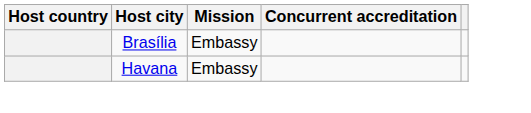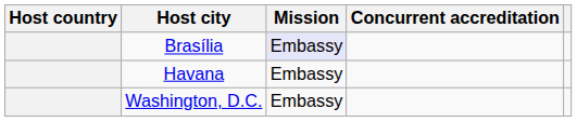 <table class="wikitable plainrowheaders" style="text-align:center;">
 <tr>
 <th scope="col">Host country</th>
 <th scope="col">Host city</th>
 <th scope="col">Mission</th>
 <th scope="col">Concurrent accreditation</th>
 <th scope="col"></th>
 </tr>
 <tr>
 <th scope="row"></th>
 <td><a href='#'>Brasília</a></td>
-<td>Embassy</td>
+<td style="background: lavender;">Embassy</td>
 <td></td>
 <td></td>
 </tr>
 <tr>
 <th scope="row"></th>
 <td><a href='#'>Havana</a></td>
 <td>Embassy</td>
 <td></td>
 <td></td>
 </tr>
+<tr>
+<th scope="row"></th>
+<td><a href='#'>Washington, D.C.</a></td>
+<td>Embassy</td>
+<td></td>
+<td></td>
+</tr>
 </table>
